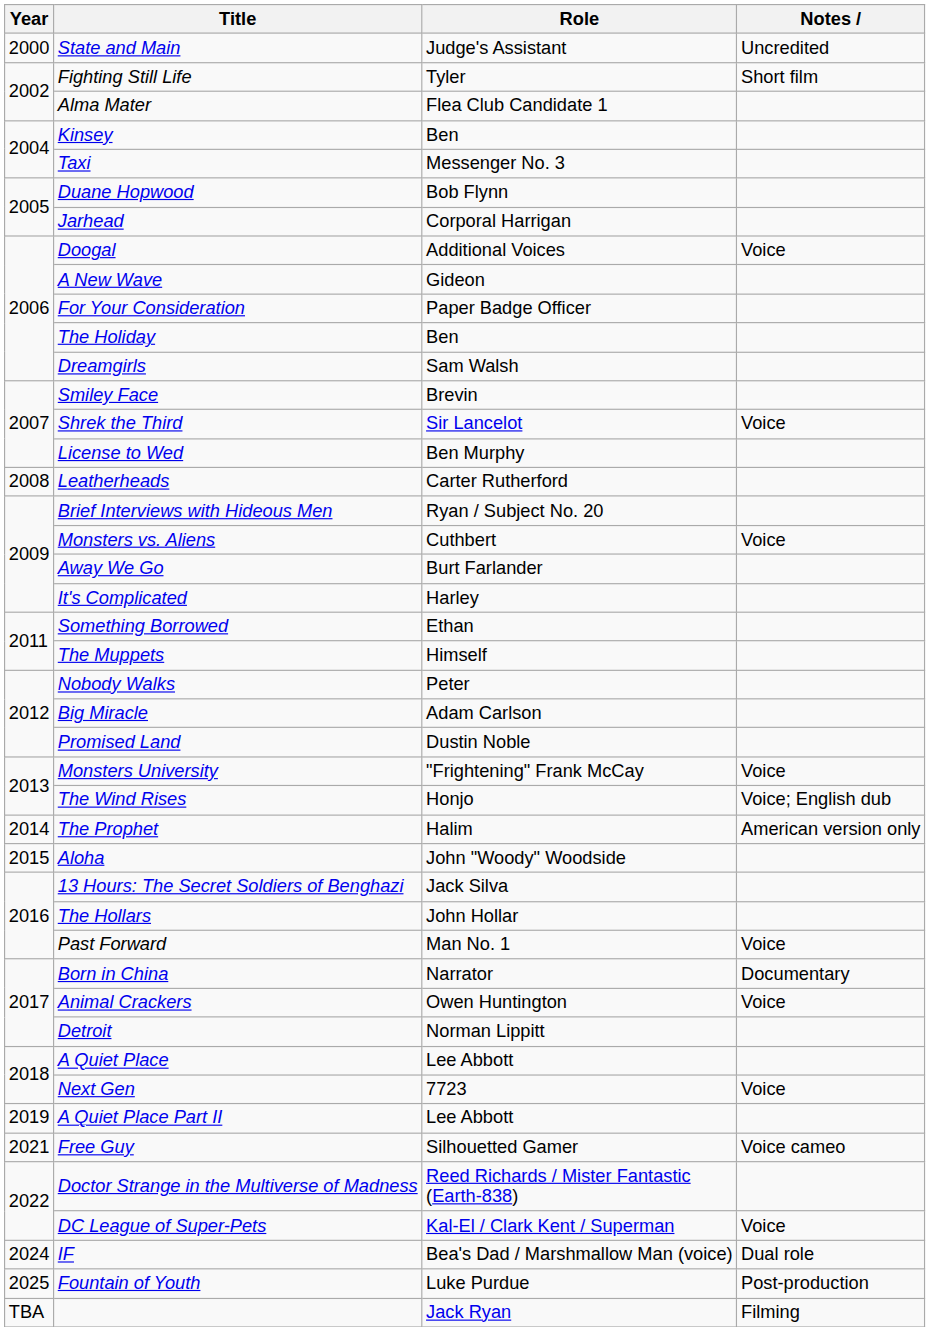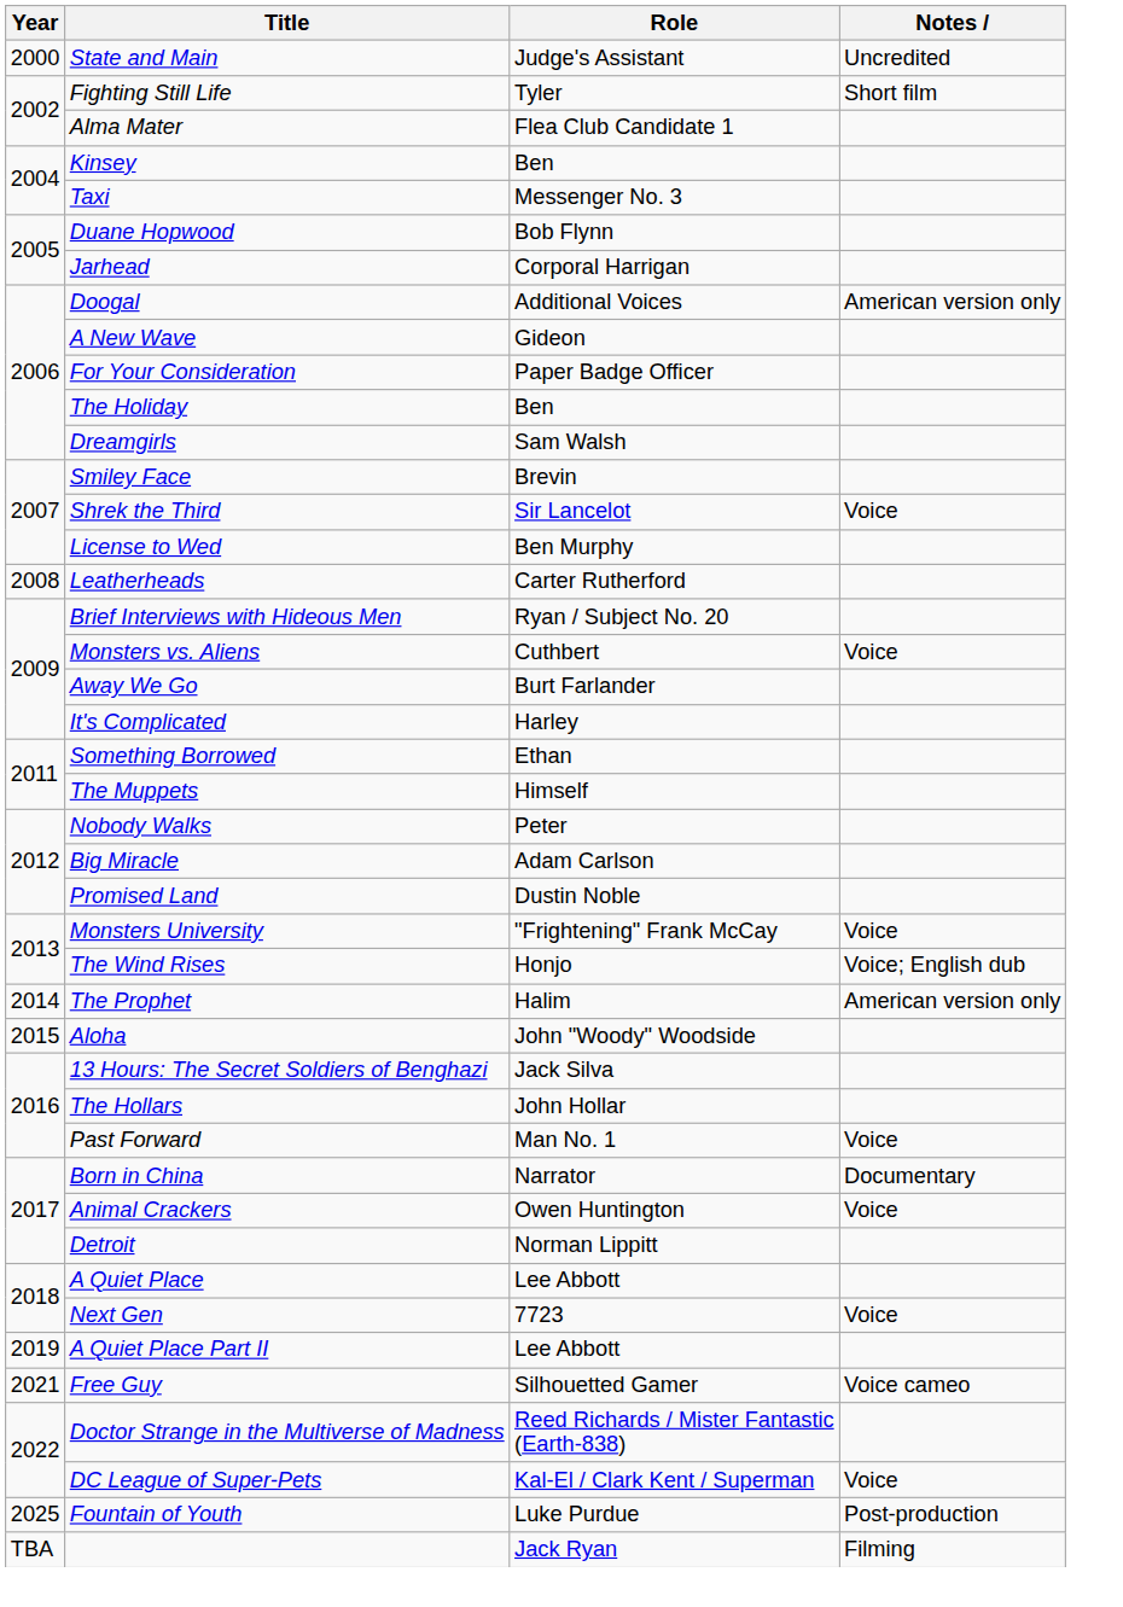 <table class="wikitable plainrowheaders sortable" style="margin-right: 0;">
 <tr>
 <th scope="col">Year</th>
 <th scope="col">Title</th>
 <th scope="col">Role</th>
 <th scope="col" class="unsortable">Notes / </th>
 </tr>
 <tr>
 <td>2000</td>
 <td><em><a href='#'>State and Main</a></em></td>
 <td>Judge's Assistant</td>
 <td>Uncredited</td>
 </tr>
 <tr>
 <td rowspan="2">2002</td>
 <td><em>Fighting Still Life</em></td>
 <td>Tyler</td>
 <td>Short film</td>
 </tr>
 <tr>
 <td><em>Alma Mater</em></td>
 <td>Flea Club Candidate 1</td>
 <td></td>
 </tr>
 <tr>
 <td rowspan="2">2004</td>
 <td><em><a href='#'>Kinsey</a></em></td>
 <td>Ben</td>
 <td></td>
 </tr>
 <tr>
 <td><em><a href='#'>Taxi</a></em></td>
 <td>Messenger No. 3</td>
 <td></td>
 </tr>
 <tr>
 <td rowspan="2">2005</td>
 <td><em><a href='#'>Duane Hopwood</a></em></td>
 <td>Bob Flynn</td>
 <td></td>
 </tr>
 <tr>
 <td><em><a href='#'>Jarhead</a></em></td>
 <td>Corporal Harrigan</td>
 <td></td>
 </tr>
 <tr>
 <td rowspan="5">2006</td>
 <td><em><a href='#'>Doogal</a></em></td>
 <td>Additional Voices</td>
-<td>Voice</td>
+<td>American version only</td>
 </tr>
 <tr>
 <td><em><a href='#'>A New Wave</a></em></td>
 <td>Gideon</td>
 <td></td>
 </tr>
 <tr>
 <td><em><a href='#'>For Your Consideration</a></em></td>
 <td>Paper Badge Officer</td>
 <td></td>
 </tr>
 <tr>
 <td><em><a href='#'>The Holiday</a></em></td>
 <td>Ben</td>
 <td></td>
 </tr>
 <tr>
 <td><em><a href='#'>Dreamgirls</a></em></td>
 <td>Sam Walsh</td>
 <td></td>
 </tr>
 <tr>
 <td rowspan="3">2007</td>
 <td><em><a href='#'>Smiley Face</a></em></td>
 <td>Brevin</td>
 <td></td>
 </tr>
 <tr>
 <td><em><a href='#'>Shrek the Third</a></em></td>
 <td><a href='#'>Sir Lancelot</a></td>
 <td>Voice</td>
 </tr>
 <tr>
 <td><em><a href='#'>License to Wed</a></em></td>
 <td>Ben Murphy</td>
 <td></td>
 </tr>
 <tr>
 <td>2008</td>
 <td><em><a href='#'>Leatherheads</a></em></td>
 <td>Carter Rutherford</td>
 <td></td>
 </tr>
 <tr>
 <td rowspan="4">2009</td>
 <td><em><a href='#'>Brief Interviews with Hideous Men</a></em></td>
 <td>Ryan / Subject No. 20</td>
 <td></td>
 </tr>
 <tr>
 <td><em><a href='#'>Monsters vs. Aliens</a></em></td>
 <td>Cuthbert</td>
 <td>Voice</td>
 </tr>
 <tr>
 <td><em><a href='#'>Away We Go</a></em></td>
 <td>Burt Farlander</td>
 <td></td>
 </tr>
 <tr>
 <td><em><a href='#'>It's Complicated</a></em></td>
 <td>Harley</td>
 <td></td>
 </tr>
 <tr>
 <td rowspan="2">2011</td>
 <td><em><a href='#'>Something Borrowed</a></em></td>
 <td>Ethan</td>
 <td></td>
 </tr>
 <tr>
 <td><em><a href='#'>The Muppets</a></em></td>
 <td>Himself</td>
 <td></td>
 </tr>
 <tr>
 <td rowspan="3">2012</td>
 <td><em><a href='#'>Nobody Walks</a></em></td>
 <td>Peter</td>
 <td></td>
 </tr>
 <tr>
 <td><em><a href='#'>Big Miracle</a></em></td>
 <td>Adam Carlson</td>
 <td></td>
 </tr>
 <tr>
 <td><em><a href='#'>Promised Land</a></em></td>
 <td>Dustin Noble</td>
 <td></td>
 </tr>
 <tr>
 <td rowspan="2">2013</td>
 <td><em><a href='#'>Monsters University</a></em></td>
 <td>"Frightening" Frank McCay</td>
 <td>Voice</td>
 </tr>
 <tr>
 <td><em><a href='#'>The Wind Rises</a></em></td>
 <td>Honjo</td>
 <td>Voice; English dub</td>
 </tr>
 <tr>
 <td>2014</td>
 <td><em><a href='#'>The Prophet</a></em></td>
 <td>Halim</td>
 <td>American version only</td>
 </tr>
 <tr>
 <td>2015</td>
 <td><em><a href='#'>Aloha</a></em></td>
 <td>John "Woody" Woodside</td>
 <td></td>
 </tr>
 <tr>
 <td rowspan="3">2016</td>
 <td><em><a href='#'>13 Hours: The Secret Soldiers of Benghazi</a></em></td>
 <td>Jack Silva</td>
 <td></td>
 </tr>
 <tr>
 <td><em><a href='#'>The Hollars</a></em></td>
 <td>John Hollar</td>
 <td></td>
 </tr>
 <tr>
 <td><em>Past Forward</em></td>
 <td>Man No. 1</td>
 <td>Voice</td>
 </tr>
 <tr>
 <td rowspan="3">2017</td>
 <td><em><a href='#'>Born in China</a></em></td>
 <td>Narrator</td>
 <td>Documentary</td>
 </tr>
 <tr>
 <td><em><a href='#'>Animal Crackers</a></em></td>
 <td>Owen Huntington</td>
 <td>Voice</td>
 </tr>
 <tr>
 <td><em><a href='#'>Detroit</a></em></td>
 <td>Norman Lippitt</td>
 <td></td>
 </tr>
 <tr>
 <td rowspan="2">2018</td>
 <td><em><a href='#'>A Quiet Place</a></em></td>
 <td>Lee Abbott</td>
 <td></td>
 </tr>
 <tr>
 <td><em><a href='#'>Next Gen</a></em></td>
 <td>7723</td>
 <td>Voice</td>
 </tr>
 <tr>
 <td>2019</td>
 <td><em><a href='#'>A Quiet Place Part II</a></em></td>
 <td>Lee Abbott</td>
 <td></td>
 </tr>
 <tr>
 <td>2021</td>
 <td><em><a href='#'>Free Guy</a></em></td>
 <td>Silhouetted Gamer</td>
 <td>Voice cameo</td>
 </tr>
 <tr>
 <td rowspan="2">2022</td>
 <td><em><a href='#'>Doctor Strange in the Multiverse of Madness</a></em></td>
 <td><a href='#'>Reed Richards / Mister Fantastic</a> <br>(<a href='#'>Earth-838</a>)</td>
 <td></td>
 </tr>
 <tr>
 <td><em><a href='#'>DC League of Super-Pets</a></em></td>
 <td><a href='#'>Kal-El / Clark Kent / Superman</a></td>
 <td>Voice</td>
 </tr>
 <tr>
-<td>2024</td>
-<td><em><a href='#'>IF</a></em></td>
-<td>Bea's Dad / Marshmallow Man (voice)</td>
-<td>Dual role</td>
-</tr>
-<tr>
 <td>2025</td>
 <td><em><a href='#'>Fountain of Youth</a></em></td>
 <td>Luke Purdue</td>
 <td>Post-production</td>
 </tr>
 <tr>
 <td>TBA</td>
 <td></td>
 <td><a href='#'>Jack Ryan</a></td>
 <td>Filming</td>
 </tr>
 </table>
